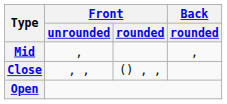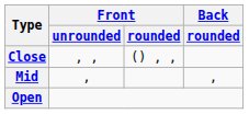 <table class="wikitable" style="text-align: center;">
 <tr>
 <th rowspan="2">Type</th>
 <th colspan="2"><a href='#'>Front</a></th>
 <th><a href='#'>Back</a></th>
 </tr>
 <tr>
 <th><a href='#'>unrounded</a></th>
 <th><a href='#'>rounded</a></th>
 <th><a href='#'>rounded</a></th>
 </tr>
 <tr>
+<th><a href='#'>Close</a></th>
+<td> <strong></strong>, <strong></strong>, <strong></strong></td>
+<td>() <strong></strong>, <strong></strong>, <strong></strong></td>
+<td> <strong></strong></td>
+</tr>
+<tr>
 <th><a href='#'>Mid</a></th>
 <td> <strong></strong>, <strong></strong></td>
 <td> </td>
 <td> <strong></strong>, <strong></strong></td>
 </tr>
 <tr>
-<th><a href='#'>Close</a></th>
-<td> <strong></strong>, <strong></strong>, <strong></strong></td>
-<td>() <strong></strong>, <strong></strong>, <strong></strong></td>
-<td> <strong></strong></td>
-</tr>
-<tr>
 <th><a href='#'>Open</a></th>
 <td colspan="3"> <strong></strong></td>
 </tr>
 </table>
